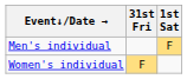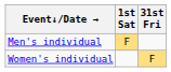 <table class="wikitable" style="margin:0.5em auto; font-size:90%; line-height:1.25em; text-align:center">
 <tr>
 <th>Event↓/Date →</th>
+<th>1st<br>Sat</th>
 <th>31st<br>Fri</th>
-<th>1st<br>Sat</th>
 </tr>
 <tr>
 <td align="left"><a href='#'>Men's individual</a></td>
+<td bgcolor="#FFDF80">F</td>
+<td></td>
+</tr>
+<tr>
+<td align="left"><a href='#'>Women's individual</a></td>
 <td></td>
 <td bgcolor="#FFDF80">F</td>
 </tr>
-<tr>
-<td align="left"><a href='#'>Women's individual</a></td>
-<td bgcolor="#FFDF80">F</td>
-<td></td>
-</tr>
 </table>
